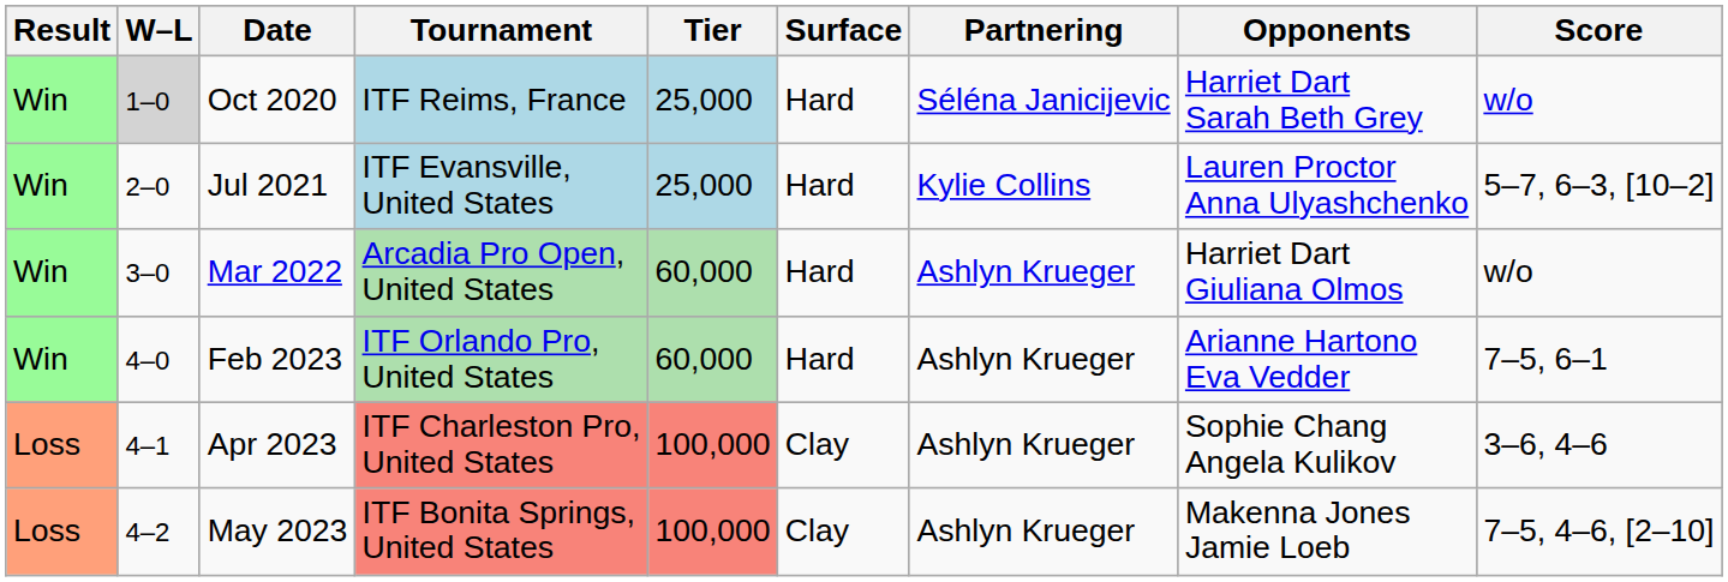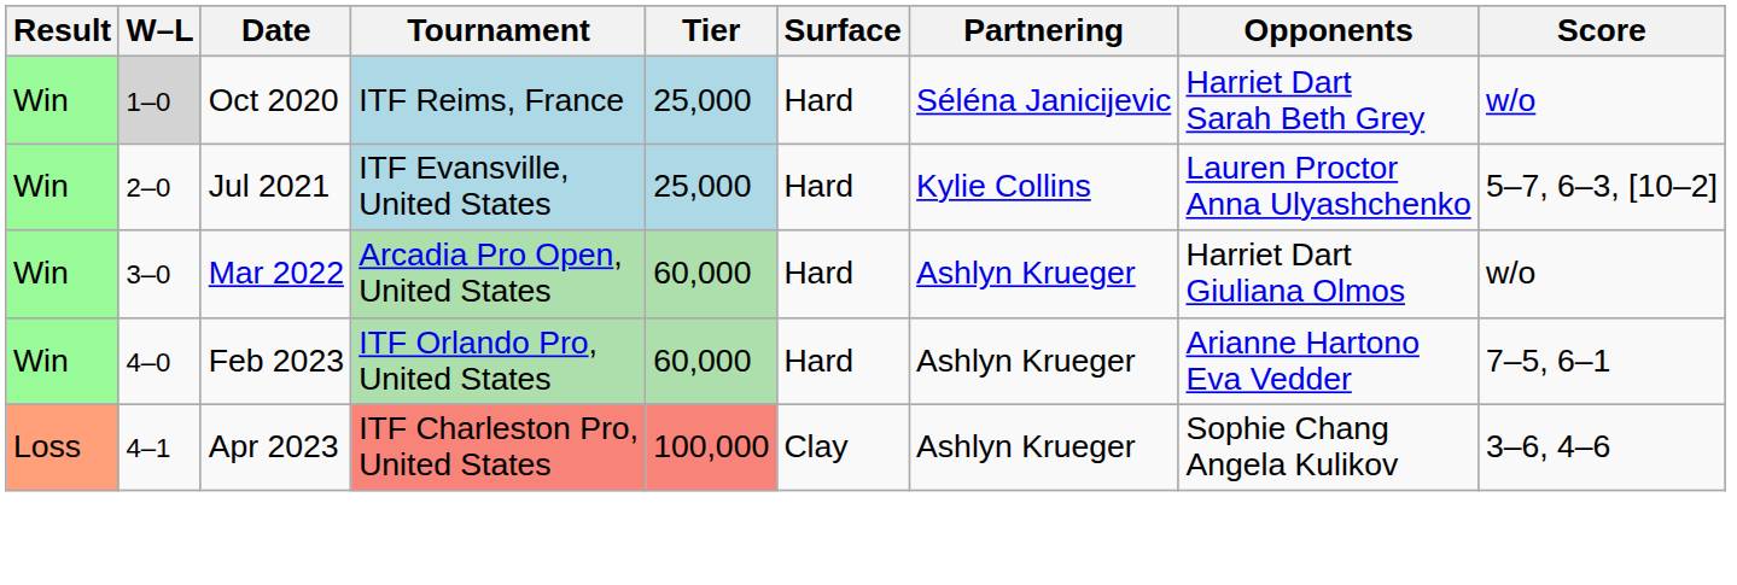 <table class="sortable wikitable">
 <tr>
 <th>Result</th>
 <th class="unsortable">W–L</th>
 <th>Date</th>
 <th>Tournament</th>
 <th>Tier</th>
 <th>Surface</th>
 <th>Partnering</th>
 <th>Opponents</th>
 <th class="unsortable">Score</th>
 </tr>
 <tr>
 <td style="background:#98fb98;">Win</td>
 <td style="background: lightgrey;"><small>1–0</small></td>
 <td>Oct 2020</td>
 <td style="background:lightblue;">ITF Reims, France</td>
 <td style="background:lightblue;">25,000</td>
 <td>Hard</td>
 <td> <a href='#'>Séléna Janicijevic</a></td>
 <td> <a href='#'>Harriet Dart</a> <br>  <a href='#'>Sarah Beth Grey</a></td>
 <td><a href='#'>w/o</a></td>
 </tr>
 <tr>
 <td style="background:#98fb98;">Win</td>
 <td><small>2–0</small></td>
 <td>Jul 2021</td>
 <td style="background:lightblue;">ITF Evansville, <br>United States</td>
 <td style="background:lightblue;">25,000</td>
 <td>Hard</td>
 <td> <a href='#'>Kylie Collins</a></td>
 <td> <a href='#'>Lauren Proctor</a> <br>  <a href='#'>Anna Ulyashchenko</a></td>
 <td>5–7, 6–3, [10–2]</td>
 </tr>
 <tr>
 <td style="background:#98fb98;">Win</td>
 <td><small>3–0</small></td>
 <td><a href='#'>Mar 2022</a></td>
 <td style="background:#addfad;"><a href='#'>Arcadia Pro Open</a>, <br>United States</td>
 <td style="background:#addfad;">60,000</td>
 <td>Hard</td>
 <td> <a href='#'>Ashlyn Krueger</a></td>
 <td> Harriet Dart <br>  <a href='#'>Giuliana Olmos</a></td>
 <td>w/o</td>
 </tr>
 <tr>
 <td style="background:#98fb98;">Win</td>
 <td><small>4–0</small></td>
 <td>Feb 2023</td>
 <td style="background:#addfad;"><a href='#'>ITF Orlando Pro</a>, <br>United States</td>
 <td style="background:#addfad;">60,000</td>
 <td>Hard</td>
 <td> Ashlyn Krueger</td>
 <td> <a href='#'>Arianne Hartono</a> <br>  <a href='#'>Eva Vedder</a></td>
 <td>7–5, 6–1</td>
 </tr>
 <tr>
 <td style="background:#ffa07a;">Loss</td>
 <td><small>4–1</small></td>
 <td>Apr 2023</td>
 <td bgcolor=f88379>ITF Charleston Pro, <br>United States</td>
 <td bgcolor=f88379>100,000</td>
 <td>Clay</td>
 <td> Ashlyn Krueger</td>
 <td> Sophie Chang <br>  Angela Kulikov</td>
 <td>3–6, 4–6</td>
 </tr>
-<tr>
-<td style="background:#ffa07a;">Loss</td>
-<td><small>4–2</small></td>
-<td>May 2023</td>
-<td bgcolor=f88379>ITF Bonita Springs, <br>United States</td>
-<td bgcolor=f88379>100,000</td>
-<td>Clay</td>
-<td> Ashlyn Krueger</td>
-<td> Makenna Jones <br>  Jamie Loeb</td>
-<td>7–5, 4–6, [2–10]</td>
-</tr>
 </table>
